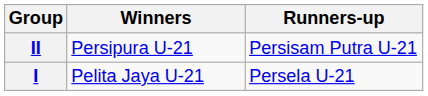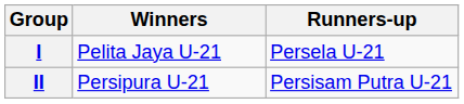 <table class=wikitable>
 <tr>
 <th>Group</th>
 <th width=150>Winners</th>
 <th width=150>Runners-up</th>
 </tr>
 <tr>
+<th><a href='#'>I</a></th>
+<td><a href='#'>Pelita Jaya U-21</a></td>
+<td><a href='#'>Persela U-21</a></td>
+</tr>
+<tr>
 <th><a href='#'>II</a></th>
 <td><a href='#'>Persipura U-21</a></td>
 <td><a href='#'>Persisam Putra U-21</a></td>
 </tr>
-<tr>
-<th><a href='#'>I</a></th>
-<td><a href='#'>Pelita Jaya U-21</a></td>
-<td><a href='#'>Persela U-21</a></td>
-</tr>
 </table>
